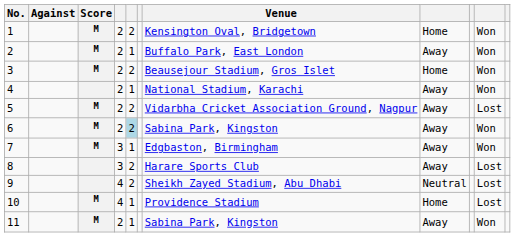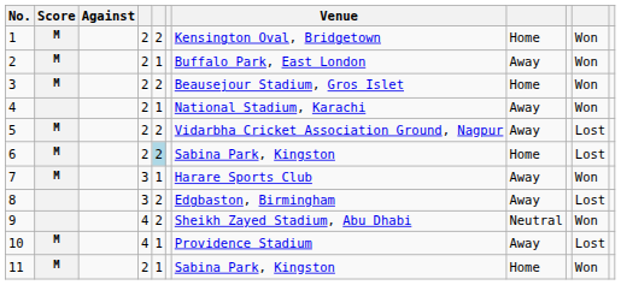 <table class="wikitable plainrowheaders sortable">
 <tr>
 <th scope="col" class="unsortable">No.</th>
+<th scope="col">Score</th>
 <th scope="col">Against</th>
-<th scope="col">Score</th>
 <th scope="col"><a href='#'></a></th>
 <th scope="col"><a href='#'></a></th>
 <th scope="col"><a href='#'></a></th>
 <th scope="col">Venue</th>
 <th scope="col"></th>
 <th scope="col"></th>
 <th scope="col"></th>
 <th scope="col" class="unsortable"></th>
 </tr>
 <tr>
 <td>1</td>
+<th scope="row"><sup>M</sup></th>
 <td></td>
-<th scope="row"><sup>M</sup></th>
 <td>2</td>
 <td>2</td>
 <td></td>
 <td><a href='#'>Kensington Oval</a>,  <a href='#'>Bridgetown</a></td>
 <td>Home</td>
 <td></td>
 <td>Won</td>
 <td></td>
 </tr>
 <tr>
 <td>2</td>
+<th scope="row"><sup>M</sup></th>
 <td></td>
-<th scope="row"><sup>M</sup></th>
 <td>2</td>
 <td>1</td>
 <td></td>
 <td><a href='#'>Buffalo Park</a>,  <a href='#'>East London</a></td>
 <td>Away</td>
 <td></td>
 <td>Won</td>
 <td></td>
 </tr>
 <tr>
 <td>3</td>
+<th scope="row"><sup>M</sup></th>
 <td></td>
-<th scope="row"><sup>M</sup></th>
 <td>2</td>
 <td>2</td>
 <td></td>
 <td><a href='#'>Beausejour Stadium</a>,  <a href='#'>Gros Islet</a></td>
 <td>Home</td>
 <td></td>
 <td>Won</td>
 <td></td>
 </tr>
 <tr>
 <td>4</td>
+<th scope="row"></th>
 <td></td>
-<th scope="row"></th>
 <td>2</td>
 <td>1</td>
 <td></td>
 <td><a href='#'>National Stadium</a>,  <a href='#'>Karachi</a></td>
 <td>Away</td>
 <td></td>
 <td>Won</td>
 <td></td>
 </tr>
 <tr>
 <td>5</td>
+<th scope="row"><sup>M</sup></th>
 <td></td>
-<th scope="row"><sup>M</sup></th>
 <td>2</td>
 <td>2</td>
 <td></td>
 <td><a href='#'>Vidarbha Cricket Association Ground</a>,  <a href='#'>Nagpur</a></td>
 <td>Away</td>
 <td></td>
 <td>Lost</td>
 <td></td>
 </tr>
 <tr>
 <td>6</td>
+<th scope="row"><sup>M</sup></th>
 <td></td>
-<th scope="row"><sup>M</sup></th>
 <td>2</td>
 <td style="background: lightblue;">2</td>
 <td></td>
 <td><a href='#'>Sabina Park</a>,  <a href='#'>Kingston</a></td>
-<td>Away</td>
+<td>Home</td>
 <td></td>
-<td>Won</td>
+<td>Lost</td>
 <td></td>
 </tr>
 <tr>
 <td>7</td>
+<th scope="row"><sup>M</sup></th>
 <td></td>
-<th scope="row"><sup>M</sup></th>
 <td>3</td>
 <td>1</td>
 <td></td>
-<td><a href='#'>Edgbaston</a>,  <a href='#'>Birmingham</a></td>
+<td><a href='#'>Harare Sports Club</a></td>
 <td>Away</td>
 <td></td>
 <td>Won</td>
 <td></td>
 </tr>
 <tr>
 <td>8</td>
+<th scope="row"></th>
 <td></td>
-<th scope="row"></th>
 <td>3</td>
 <td>2</td>
 <td></td>
-<td><a href='#'>Harare Sports Club</a></td>
+<td><a href='#'>Edgbaston</a>,  <a href='#'>Birmingham</a></td>
 <td>Away</td>
 <td></td>
 <td>Lost</td>
 <td></td>
 </tr>
 <tr>
 <td>9</td>
+<th scope="row"></th>
 <td></td>
-<th scope="row"></th>
 <td>4</td>
 <td>2</td>
 <td></td>
 <td><a href='#'>Sheikh Zayed Stadium</a>, <a href='#'>Abu Dhabi</a></td>
 <td>Neutral</td>
 <td></td>
-<td>Lost</td>
+<td>Won</td>
 <td></td>
 </tr>
 <tr>
 <td>10</td>
+<th scope="row"><sup>M</sup></th>
 <td></td>
-<th scope="row"><sup>M</sup></th>
 <td>4</td>
 <td>1</td>
 <td></td>
 <td><a href='#'>Providence Stadium</a></td>
-<td>Home</td>
+<td>Away</td>
 <td></td>
 <td>Lost</td>
 <td></td>
 </tr>
 <tr>
 <td>11</td>
+<th scope="row"><sup>M</sup></th>
 <td></td>
-<th scope="row"><sup>M</sup></th>
 <td>2</td>
 <td>1</td>
 <td></td>
 <td><a href='#'>Sabina Park</a>,  <a href='#'>Kingston</a></td>
-<td>Away</td>
+<td>Home</td>
 <td></td>
 <td>Won</td>
 <td></td>
 </tr>
 </table>
